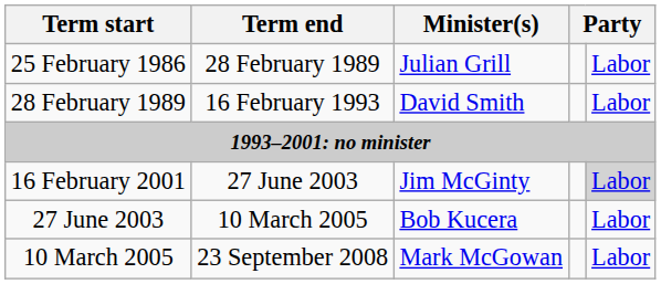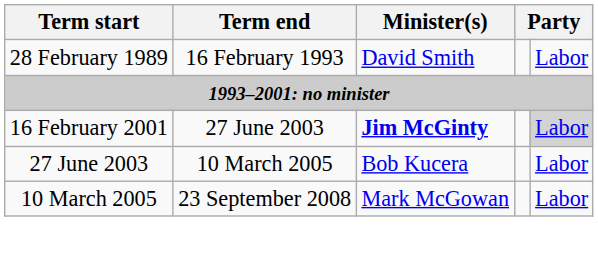 <table class="wikitable">
 <tr>
 <th>Term start</th>
 <th>Term end</th>
 <th>Minister(s)</th>
 <th colspan="2">Party</th>
-</tr>
-<tr>
-<td align=center>25 February 1986</td>
-<td align=center>28 February 1989</td>
-<td><a href='#'>Julian Grill</a></td>
-<td> </td>
-<td><a href='#'>Labor</a></td>
 </tr>
 <tr>
 <td align=center>28 February 1989</td>
 <td align=center>16 February 1993</td>
 <td><a href='#'>David Smith</a></td>
 <td> </td>
 <td><a href='#'>Labor</a></td>
 </tr>
 <tr>
 <th colspan=5 style="background: #cccccc;"><small><strong><em>1993–2001: no minister</em></strong></small></th>
 </tr>
 <tr>
 <td align=center>16 February 2001</td>
 <td align=center>27 June 2003</td>
-<td><a href='#'>Jim McGinty</a></td>
+<td><strong><a href='#'>Jim McGinty</a></strong></td>
 <td> </td>
 <td style="background: lightgrey;"><a href='#'>Labor</a></td>
 </tr>
 <tr>
 <td align=center>27 June 2003</td>
 <td align=center>10 March 2005</td>
 <td><a href='#'>Bob Kucera</a></td>
 <td> </td>
 <td><a href='#'>Labor</a></td>
 </tr>
 <tr>
 <td align=center>10 March 2005</td>
 <td align=center>23 September 2008</td>
 <td><a href='#'>Mark McGowan</a></td>
 <td> </td>
 <td><a href='#'>Labor</a></td>
 </tr>
 </table>
